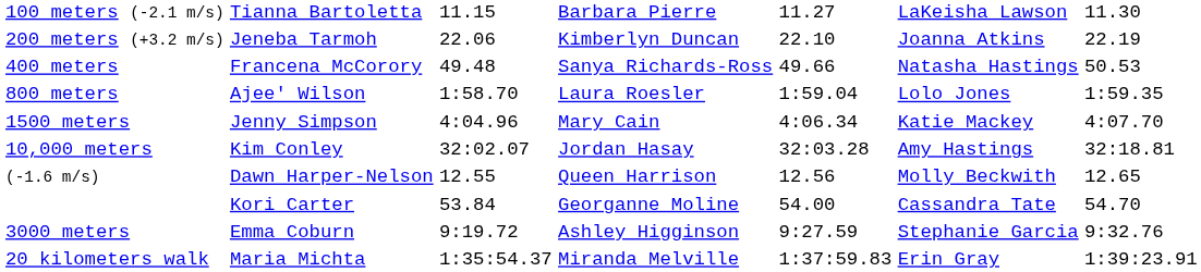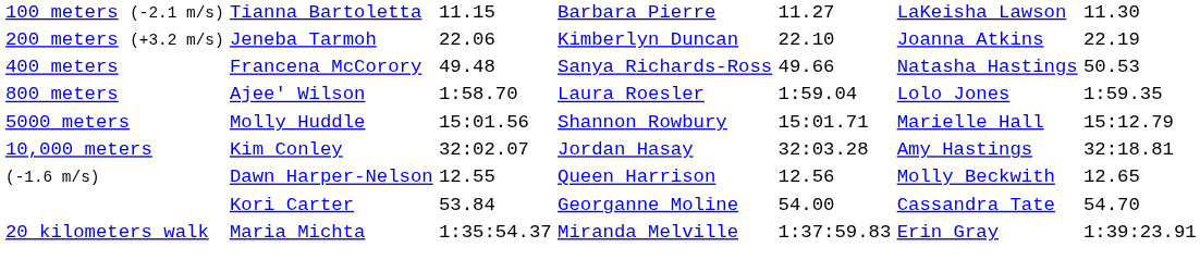 <table>
 <tr>
 <td><a href='#'>100 meters</a> <small>(-2.1 m/s)</small></td>
 <td><a href='#'>Tianna Bartoletta</a></td>
 <td>11.15</td>
 <td><a href='#'>Barbara Pierre</a></td>
 <td>11.27</td>
 <td><a href='#'>LaKeisha Lawson</a></td>
 <td>11.30</td>
 </tr>
 <tr>
 <td><a href='#'>200 meters</a> <small>(+3.2 m/s)</small></td>
 <td><a href='#'>Jeneba Tarmoh</a></td>
 <td>22.06</td>
 <td><a href='#'>Kimberlyn Duncan</a></td>
 <td>22.10</td>
 <td><a href='#'>Joanna Atkins</a></td>
 <td>22.19</td>
 </tr>
 <tr>
 <td><a href='#'>400 meters</a></td>
 <td><a href='#'>Francena McCorory</a></td>
 <td>49.48</td>
 <td><a href='#'>Sanya Richards-Ross</a></td>
 <td>49.66</td>
 <td><a href='#'>Natasha Hastings</a></td>
 <td>50.53</td>
 </tr>
 <tr>
 <td><a href='#'>800 meters</a></td>
 <td><a href='#'>Ajee' Wilson</a></td>
 <td>1:58.70</td>
 <td><a href='#'>Laura Roesler</a></td>
 <td>1:59.04</td>
 <td><a href='#'>Lolo Jones</a></td>
 <td>1:59.35</td>
 </tr>
 <tr>
-<td><a href='#'>1500 meters</a></td>
-<td><a href='#'>Jenny Simpson</a></td>
-<td>4:04.96</td>
-<td><a href='#'>Mary Cain</a></td>
-<td>4:06.34</td>
-<td><a href='#'>Katie Mackey</a></td>
-<td>4:07.70</td>
+<td><a href='#'>5000 meters</a></td>
+<td><a href='#'>Molly Huddle</a></td>
+<td>15:01.56</td>
+<td><a href='#'>Shannon Rowbury</a></td>
+<td>15:01.71</td>
+<td><a href='#'>Marielle Hall</a></td>
+<td>15:12.79</td>
 </tr>
 <tr>
 <td><a href='#'>10,000 meters</a></td>
 <td><a href='#'>Kim Conley</a></td>
 <td>32:02.07</td>
 <td><a href='#'>Jordan Hasay</a></td>
 <td>32:03.28</td>
 <td><a href='#'>Amy Hastings</a></td>
 <td>32:18.81</td>
 </tr>
 <tr>
 <td> <small>(-1.6 m/s)</small></td>
 <td><a href='#'>Dawn Harper-Nelson</a></td>
 <td>12.55</td>
 <td><a href='#'>Queen Harrison</a></td>
 <td>12.56</td>
 <td><a href='#'>Molly Beckwith</a></td>
 <td>12.65</td>
 </tr>
 <tr>
 <td></td>
 <td><a href='#'>Kori Carter</a></td>
 <td>53.84</td>
 <td><a href='#'>Georganne Moline</a></td>
 <td>54.00</td>
 <td><a href='#'>Cassandra Tate</a></td>
 <td>54.70</td>
 </tr>
 <tr>
-<td><a href='#'>3000 meters </a></td>
-<td><a href='#'>Emma Coburn</a></td>
-<td>9:19.72</td>
-<td><a href='#'>Ashley Higginson</a></td>
-<td>9:27.59</td>
-<td><a href='#'>Stephanie Garcia</a></td>
-<td>9:32.76</td>
-</tr>
-<tr>
 <td><a href='#'>20 kilometers walk</a></td>
 <td><a href='#'>Maria Michta</a></td>
 <td>1:35:54.37</td>
 <td><a href='#'>Miranda Melville</a></td>
 <td>1:37:59.83</td>
 <td><a href='#'>Erin Gray</a></td>
 <td>1:39:23.91</td>
 </tr>
 </table>
